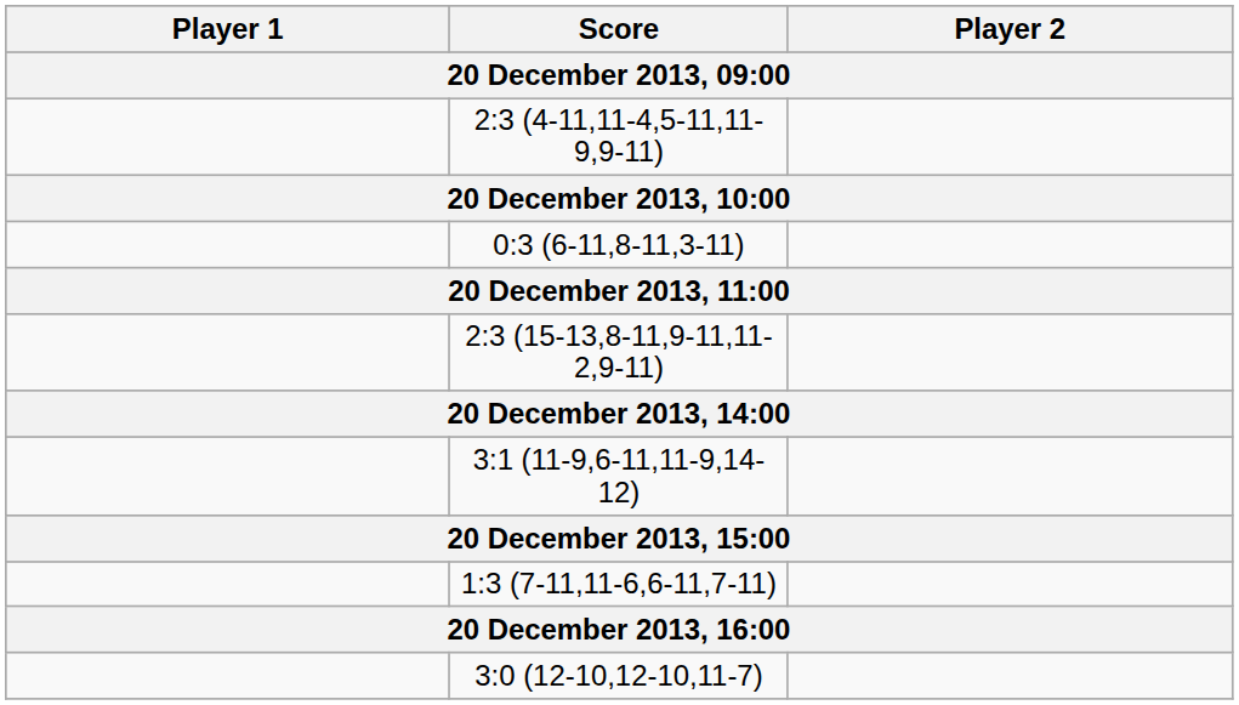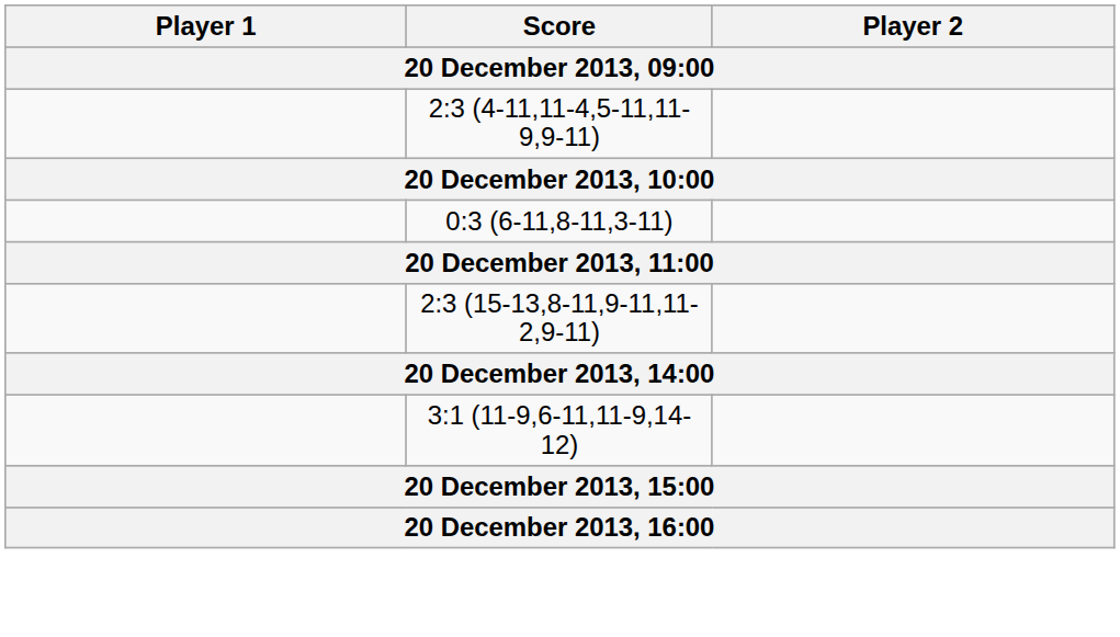 <table class="wikitable" style="text-align: center; font-size:90% ">
 <tr>
 <th align="right" width="240">Player 1</th>
 <th width="180">Score</th>
 <th align="left" width="240">Player 2</th>
 </tr>
 <tr>
 <th colspan=3>20 December 2013, 09:00</th>
 </tr>
 <tr>
 <td align=right></td>
 <td align=center>2:3 (4-11,11-4,5-11,11-9,9-11)</td>
 <td align=left><strong></strong></td>
 </tr>
 <tr>
 <th colspan=3>20 December 2013, 10:00</th>
 </tr>
 <tr>
 <td align=right></td>
 <td align=center>0:3 (6-11,8-11,3-11)</td>
 <td align=left><strong></strong></td>
 </tr>
 <tr>
 <th colspan=3>20 December 2013, 11:00</th>
 </tr>
 <tr>
 <td align=right></td>
 <td align=center>2:3 (15-13,8-11,9-11,11-2,9-11)</td>
 <td align=left><strong></strong></td>
 </tr>
 <tr>
 <th colspan=3>20 December 2013, 14:00</th>
 </tr>
 <tr>
 <td align=right><strong></strong></td>
 <td align=center>3:1 (11-9,6-11,11-9,14-12)</td>
 <td align=left></td>
 </tr>
 <tr>
 <th colspan=3>20 December 2013, 15:00</th>
 </tr>
 <tr>
-<td align=right></td>
-<td align=center>1:3 (7-11,11-6,6-11,7-11)</td>
-<td align=left><strong></strong></td>
-</tr>
-<tr>
 <th colspan=3>20 December 2013, 16:00</th>
 </tr>
-<tr>
-<td align=right><strong></strong></td>
-<td align=center>3:0 (12-10,12-10,11-7)</td>
-<td align=left></td>
-</tr>
 </table>
